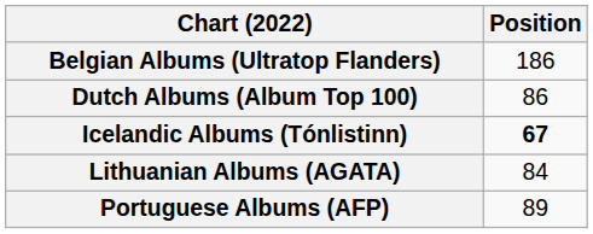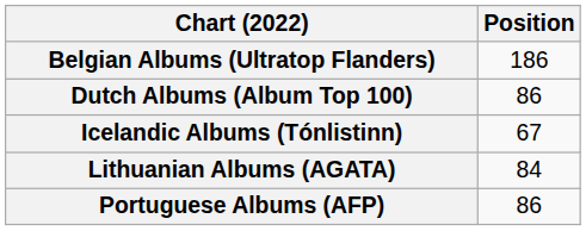 <table class="wikitable sortable plainrowheaders" style="text-align:center">
 <tr>
 <th scope="col" style="width:20em;">Chart (2022)</th>
 <th scope="col">Position</th>
 </tr>
 <tr>
 <th scope="row">Belgian Albums (Ultratop Flanders)</th>
 <td>186</td>
 </tr>
 <tr>
 <th scope="row">Dutch Albums (Album Top 100)</th>
 <td>86</td>
 </tr>
 <tr>
 <th scope="row">Icelandic Albums (Tónlistinn)</th>
-<td><strong>67</strong></td>
+<td>67</td>
 </tr>
 <tr>
 <th scope="row">Lithuanian Albums (AGATA)</th>
 <td>84</td>
 </tr>
 <tr>
 <th scope="row">Portuguese Albums (AFP)</th>
-<td>89</td>
+<td>86</td>
 </tr>
 </table>
